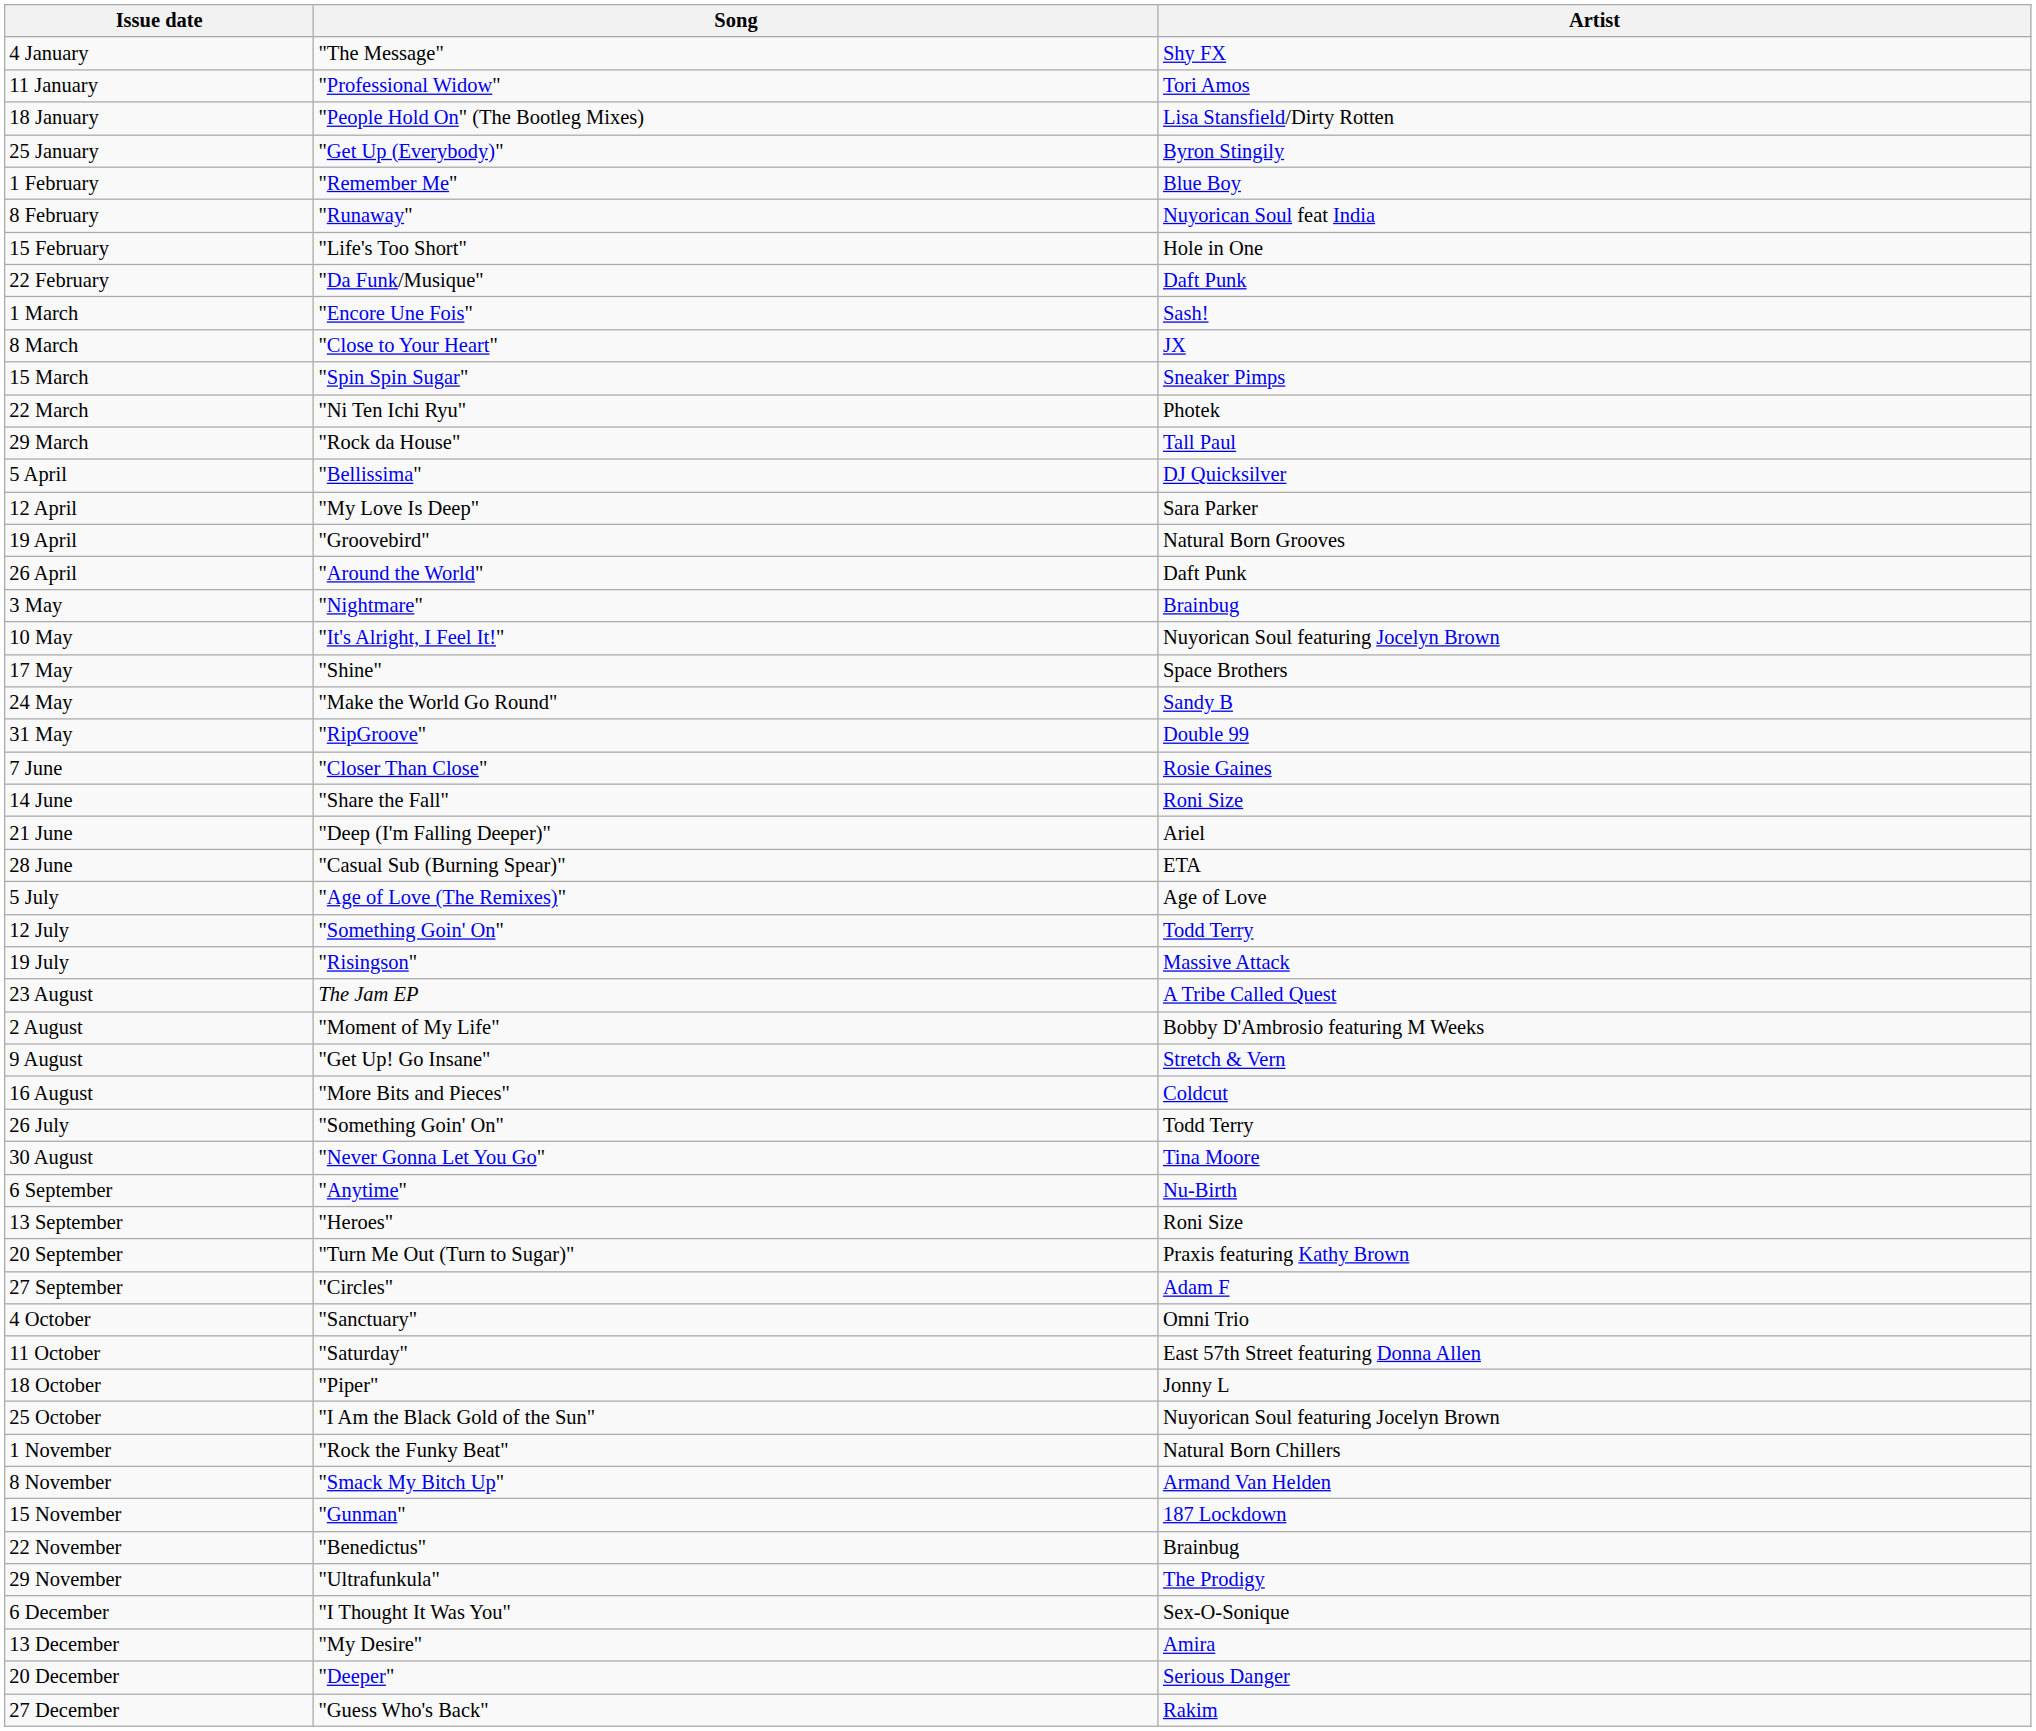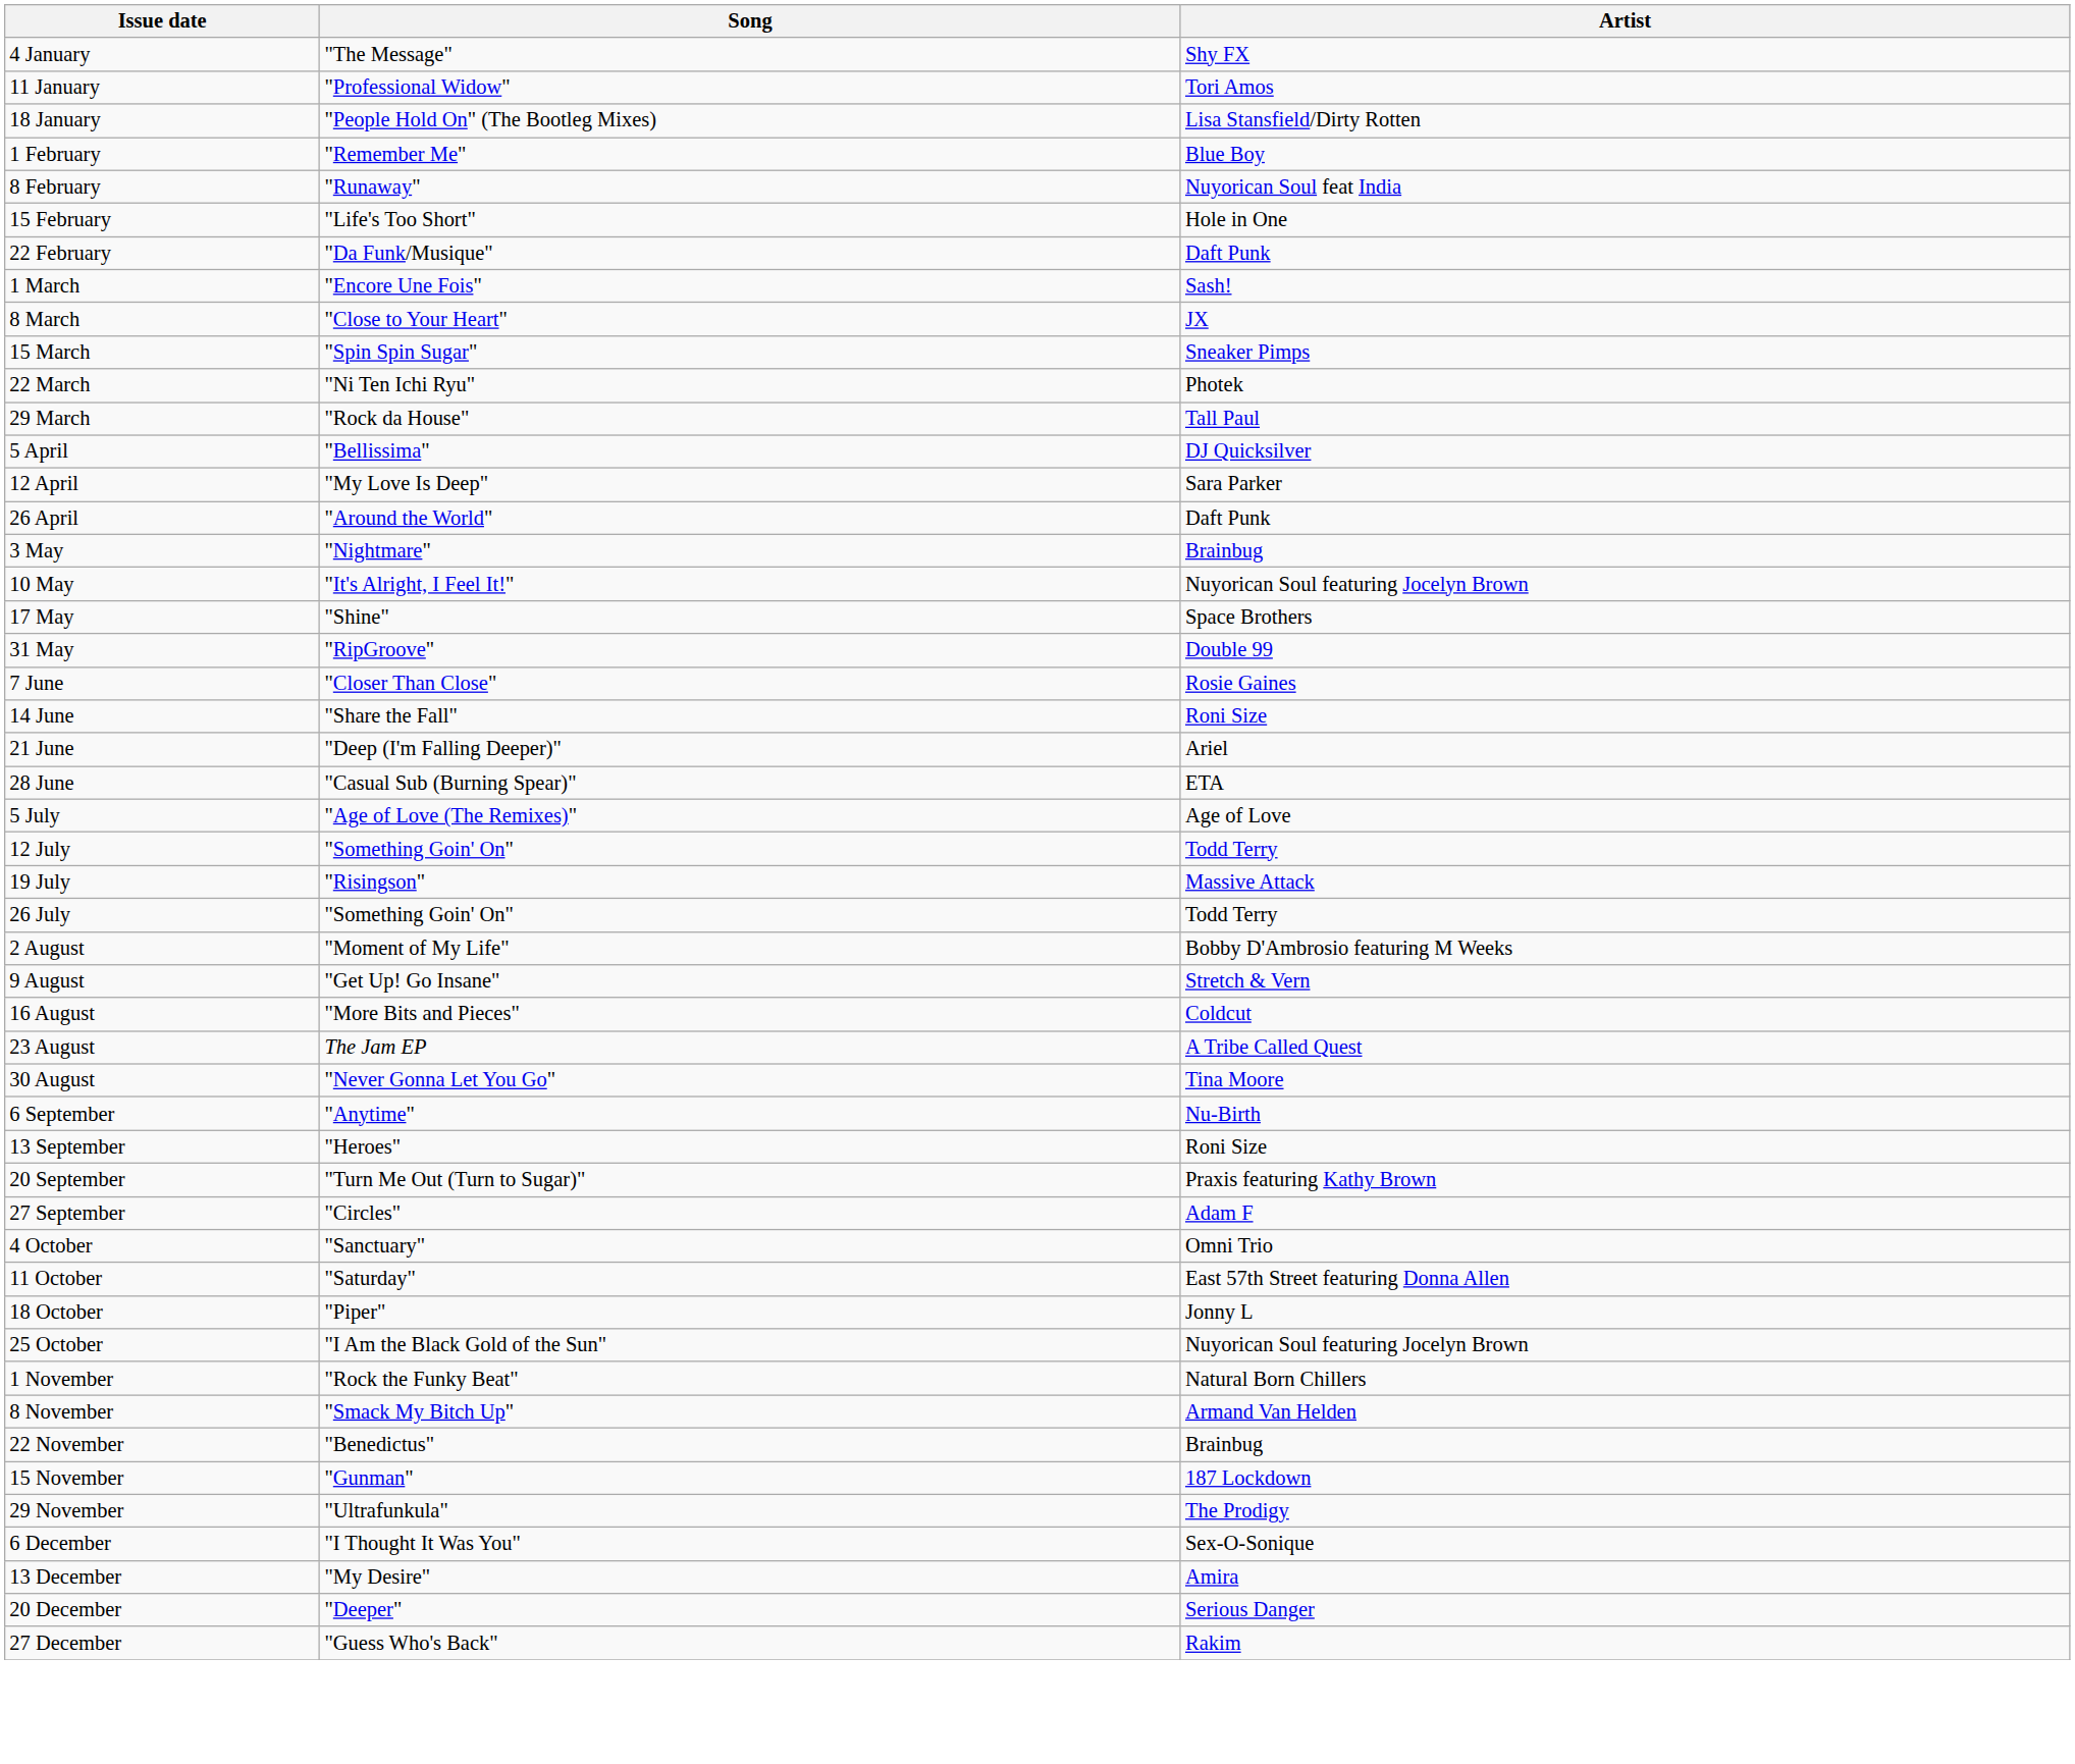 <table width="100%" class=wikitable>
 <tr>
 <th>Issue date</th>
 <th>Song</th>
 <th>Artist</th>
 </tr>
 <tr>
 <td>4 January</td>
 <td>"The Message"</td>
 <td><a href='#'>Shy FX</a></td>
 </tr>
 <tr>
 <td>11 January</td>
 <td>"<a href='#'>Professional Widow</a>"</td>
 <td><a href='#'>Tori Amos</a></td>
 </tr>
 <tr>
 <td>18 January</td>
 <td>"<a href='#'>People Hold On</a>" (The Bootleg Mixes)</td>
 <td><a href='#'>Lisa Stansfield</a>/Dirty Rotten</td>
-</tr>
-<tr>
-<td>25 January</td>
-<td>"<a href='#'>Get Up (Everybody)</a>"</td>
-<td><a href='#'>Byron Stingily</a></td>
 </tr>
 <tr>
 <td>1 February</td>
 <td>"<a href='#'>Remember Me</a>"</td>
 <td><a href='#'>Blue Boy</a></td>
 </tr>
 <tr>
 <td>8 February</td>
 <td>"<a href='#'>Runaway</a>"</td>
 <td><a href='#'>Nuyorican Soul</a> feat <a href='#'>India</a></td>
 </tr>
 <tr>
 <td>15 February</td>
 <td>"Life's Too Short"</td>
 <td>Hole in One</td>
 </tr>
 <tr>
 <td>22 February</td>
 <td>"<a href='#'>Da Funk</a>/Musique"</td>
 <td><a href='#'>Daft Punk</a></td>
 </tr>
 <tr>
 <td>1 March</td>
 <td>"<a href='#'>Encore Une Fois</a>"</td>
 <td><a href='#'>Sash!</a></td>
 </tr>
 <tr>
 <td>8 March</td>
 <td>"<a href='#'>Close to Your Heart</a>"</td>
 <td><a href='#'>JX</a></td>
 </tr>
 <tr>
 <td>15 March</td>
 <td>"<a href='#'>Spin Spin Sugar</a>"</td>
 <td><a href='#'>Sneaker Pimps</a></td>
 </tr>
 <tr>
 <td>22 March</td>
 <td>"Ni Ten Ichi Ryu"</td>
 <td>Photek</td>
 </tr>
 <tr>
 <td>29 March</td>
 <td>"Rock da House"</td>
 <td><a href='#'>Tall Paul</a></td>
 </tr>
 <tr>
 <td>5 April</td>
 <td>"<a href='#'>Bellissima</a>"</td>
 <td><a href='#'>DJ Quicksilver</a></td>
 </tr>
 <tr>
 <td>12 April</td>
 <td>"My Love Is Deep"</td>
 <td>Sara Parker</td>
 </tr>
 <tr>
-<td>19 April</td>
-<td>"Groovebird"</td>
-<td>Natural Born Grooves</td>
-</tr>
-<tr>
 <td>26 April</td>
 <td>"<a href='#'>Around the World</a>"</td>
 <td>Daft Punk</td>
 </tr>
 <tr>
 <td>3 May</td>
 <td>"<a href='#'>Nightmare</a>"</td>
 <td><a href='#'>Brainbug</a></td>
 </tr>
 <tr>
 <td>10 May</td>
 <td>"<a href='#'>It's Alright, I Feel It!</a>"</td>
 <td>Nuyorican Soul featuring <a href='#'>Jocelyn Brown</a></td>
 </tr>
 <tr>
 <td>17 May</td>
 <td>"Shine"</td>
 <td>Space Brothers</td>
-</tr>
-<tr>
-<td>24 May</td>
-<td>"Make the World Go Round"</td>
-<td><a href='#'>Sandy B</a></td>
 </tr>
 <tr>
 <td>31 May</td>
 <td>"<a href='#'>RipGroove</a>"</td>
 <td><a href='#'>Double 99</a></td>
 </tr>
 <tr>
 <td>7 June</td>
 <td>"<a href='#'>Closer Than Close</a>"</td>
 <td><a href='#'>Rosie Gaines</a></td>
 </tr>
 <tr>
 <td>14 June</td>
 <td>"Share the Fall"</td>
 <td><a href='#'>Roni Size</a></td>
 </tr>
 <tr>
 <td>21 June</td>
 <td>"Deep (I'm Falling Deeper)"</td>
 <td>Ariel</td>
 </tr>
 <tr>
 <td>28 June</td>
 <td>"Casual Sub (Burning Spear)"</td>
 <td>ETA</td>
 </tr>
 <tr>
 <td>5 July</td>
 <td>"<a href='#'>Age of Love (The Remixes)</a>"</td>
 <td>Age of Love</td>
 </tr>
 <tr>
 <td>12 July</td>
 <td>"<a href='#'>Something Goin' On</a>"</td>
 <td><a href='#'>Todd Terry</a></td>
 </tr>
 <tr>
 <td>19 July</td>
 <td>"<a href='#'>Risingson</a>"</td>
 <td><a href='#'>Massive Attack</a></td>
 </tr>
 <tr>
-<td>23 August</td>
-<td><em>The Jam EP</em></td>
-<td><a href='#'>A Tribe Called Quest</a></td>
+<td>26 July</td>
+<td>"Something Goin' On"</td>
+<td>Todd Terry</td>
 </tr>
 <tr>
 <td>2 August</td>
 <td>"Moment of My Life"</td>
 <td>Bobby D'Ambrosio featuring M Weeks</td>
 </tr>
 <tr>
 <td>9 August</td>
 <td>"Get Up! Go Insane"</td>
 <td><a href='#'>Stretch & Vern</a></td>
 </tr>
 <tr>
 <td>16 August</td>
 <td>"More Bits and Pieces"</td>
 <td><a href='#'>Coldcut</a></td>
 </tr>
 <tr>
-<td>26 July</td>
-<td>"Something Goin' On"</td>
-<td>Todd Terry</td>
+<td>23 August</td>
+<td><em>The Jam EP</em></td>
+<td><a href='#'>A Tribe Called Quest</a></td>
 </tr>
 <tr>
 <td>30 August</td>
 <td>"<a href='#'>Never Gonna Let You Go</a>"</td>
 <td><a href='#'>Tina Moore</a></td>
 </tr>
 <tr>
 <td>6 September</td>
 <td>"<a href='#'>Anytime</a>"</td>
 <td><a href='#'>Nu-Birth</a></td>
 </tr>
 <tr>
 <td>13 September</td>
 <td>"Heroes"</td>
 <td>Roni Size</td>
 </tr>
 <tr>
 <td>20 September</td>
 <td>"Turn Me Out (Turn to Sugar)"</td>
 <td>Praxis featuring <a href='#'>Kathy Brown</a></td>
 </tr>
 <tr>
 <td>27 September</td>
 <td>"Circles"</td>
 <td><a href='#'>Adam F</a></td>
 </tr>
 <tr>
 <td>4 October</td>
 <td>"Sanctuary"</td>
 <td>Omni Trio</td>
 </tr>
 <tr>
 <td>11 October</td>
 <td>"Saturday"</td>
 <td>East 57th Street featuring <a href='#'>Donna Allen</a></td>
 </tr>
 <tr>
 <td>18 October</td>
 <td>"Piper"</td>
 <td>Jonny L</td>
 </tr>
 <tr>
 <td>25 October</td>
 <td>"I Am the Black Gold of the Sun"</td>
 <td>Nuyorican Soul featuring Jocelyn Brown</td>
 </tr>
 <tr>
 <td>1 November</td>
 <td>"Rock the Funky Beat"</td>
 <td>Natural Born Chillers</td>
 </tr>
 <tr>
 <td>8 November</td>
 <td>"<a href='#'>Smack My Bitch Up</a>"</td>
 <td><a href='#'>Armand Van Helden</a></td>
 </tr>
 <tr>
+<td>22 November</td>
+<td>"Benedictus"</td>
+<td>Brainbug</td>
+</tr>
+<tr>
 <td>15 November</td>
 <td>"<a href='#'>Gunman</a>"</td>
 <td><a href='#'>187 Lockdown</a></td>
-</tr>
-<tr>
-<td>22 November</td>
-<td>"Benedictus"</td>
-<td>Brainbug</td>
 </tr>
 <tr>
 <td>29 November</td>
 <td>"Ultrafunkula"</td>
 <td><a href='#'>The Prodigy</a></td>
 </tr>
 <tr>
 <td>6 December</td>
 <td>"I Thought It Was You"</td>
 <td>Sex-O-Sonique</td>
 </tr>
 <tr>
 <td>13 December</td>
 <td>"My Desire"</td>
 <td><a href='#'>Amira</a></td>
 </tr>
 <tr>
 <td>20 December</td>
 <td>"<a href='#'>Deeper</a>"</td>
 <td><a href='#'>Serious Danger</a></td>
 </tr>
 <tr>
 <td>27 December</td>
 <td>"Guess Who's Back"</td>
 <td><a href='#'>Rakim</a></td>
 </tr>
 </table>
